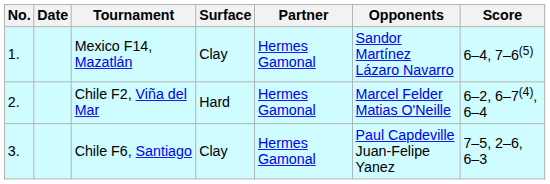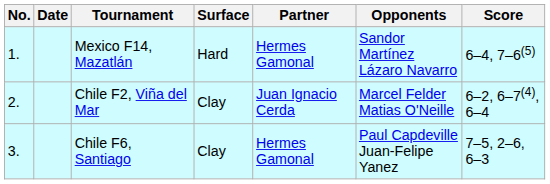 <table class="sortable wikitable">
 <tr>
 <th>No.</th>
 <th>Date</th>
 <th>Tournament</th>
 <th>Surface</th>
 <th>Partner</th>
 <th>Opponents</th>
 <th class="unsortable">Score</th>
 </tr>
 <tr style="background:#cffcff;">
 <td>1.</td>
 <td></td>
 <td>Mexico F14, <a href='#'>Mazatlán</a></td>
-<td>Clay</td>
+<td>Hard</td>
 <td> <a href='#'>Hermes Gamonal</a></td>
 <td> <a href='#'>Sandor Martínez</a> <br>  <a href='#'>Lázaro Navarro</a></td>
 <td>6–4, 7–6<sup>(5)</sup></td>
 </tr>
 <tr style="background:#cffcff;">
 <td>2.</td>
 <td></td>
 <td>Chile F2, <a href='#'>Viña del Mar</a></td>
-<td>Hard</td>
-<td> <a href='#'>Hermes Gamonal</a></td>
+<td>Clay</td>
+<td> <a href='#'>Juan Ignacio Cerda</a></td>
 <td> <a href='#'>Marcel Felder</a> <br>  <a href='#'>Matias O'Neille</a></td>
 <td>6–2, 6–7<sup>(4)</sup>, 6–4</td>
 </tr>
 <tr style="background:#cffcff;">
 <td>3.</td>
 <td></td>
 <td>Chile F6, <a href='#'>Santiago</a></td>
 <td>Clay</td>
 <td> <a href='#'>Hermes Gamonal</a></td>
 <td> <a href='#'>Paul Capdeville</a> <br>  Juan-Felipe Yanez</td>
 <td>7–5, 2–6, 6–3</td>
 </tr>
 </table>
